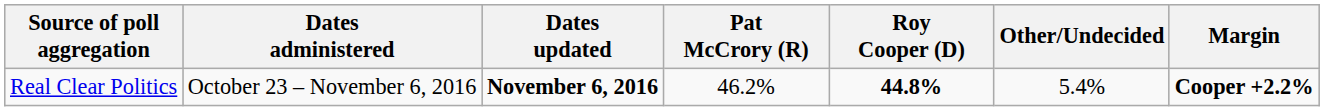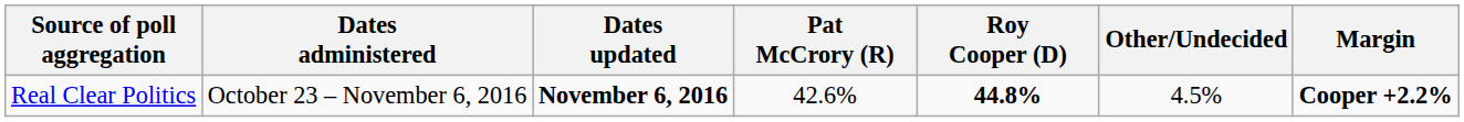 <table class="wikitable sortable" style="text-align:center;font-size:90%;line-height:17px">
 <tr>
 <th>Source of poll<br>aggregation</th>
 <th>Dates<br>administered</th>
 <th>Dates<br>updated</th>
 <th style="width:100px;">Pat<br>McCrory (R)</th>
 <th style="width:100px;">Roy<br>Cooper (D)</th>
 <th style="width:100px;">Other/Undecided<br></th>
 <th>Margin</th>
 </tr>
 <tr>
 <td><a href='#'>Real Clear Politics</a></td>
 <td>October 23 – November 6, 2016</td>
 <td><strong>November 6, 2016</strong></td>
-<td>46.2%</td>
+<td>42.6%</td>
 <td><strong>44.8%</strong></td>
-<td>5.4%</td>
+<td>4.5%</td>
 <td><strong>Cooper +2.2%</strong></td>
 </tr>
 </table>
